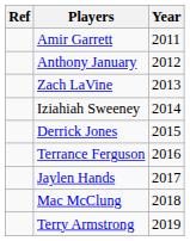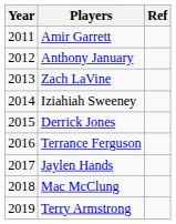 <table class="wikitable">
 <tr>
+<th>Year</th>
+<th>Players</th>
 <th>Ref</th>
-<th>Players</th>
-<th>Year</th>
 </tr>
 <tr>
+<td>2011</td>
+<td><a href='#'>Amir Garrett</a></td>
 <td></td>
-<td><a href='#'>Amir Garrett</a></td>
-<td>2011</td>
 </tr>
 <tr>
+<td>2012</td>
+<td><a href='#'>Anthony January</a></td>
 <td></td>
-<td><a href='#'>Anthony January</a></td>
-<td>2012</td>
 </tr>
 <tr>
+<td>2013</td>
+<td><a href='#'>Zach LaVine</a></td>
 <td></td>
-<td><a href='#'>Zach LaVine</a></td>
-<td>2013</td>
 </tr>
 <tr>
+<td>2014</td>
+<td>Iziahiah Sweeney</td>
 <td></td>
-<td>Iziahiah Sweeney</td>
-<td>2014</td>
 </tr>
 <tr>
+<td>2015</td>
+<td><a href='#'>Derrick Jones</a></td>
 <td></td>
-<td><a href='#'>Derrick Jones</a></td>
-<td>2015</td>
 </tr>
 <tr>
+<td>2016</td>
+<td><a href='#'>Terrance Ferguson</a></td>
 <td></td>
-<td><a href='#'>Terrance Ferguson</a></td>
-<td>2016</td>
 </tr>
 <tr>
+<td>2017</td>
+<td><a href='#'>Jaylen Hands</a></td>
 <td></td>
-<td><a href='#'>Jaylen Hands</a></td>
-<td>2017</td>
 </tr>
 <tr>
+<td>2018</td>
+<td><a href='#'>Mac McClung</a></td>
 <td></td>
-<td><a href='#'>Mac McClung</a></td>
-<td>2018</td>
 </tr>
 <tr>
+<td>2019</td>
+<td><a href='#'>Terry Armstrong</a></td>
 <td></td>
-<td><a href='#'>Terry Armstrong</a></td>
-<td>2019</td>
 </tr>
 </table>
